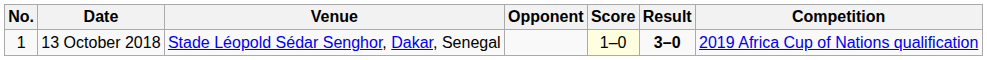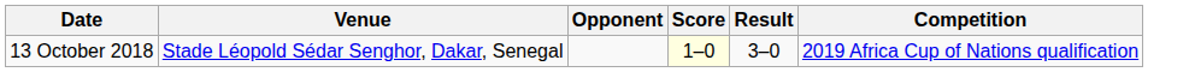 <table class="wikitable sortable">
 <tr>
-<th scope="col">No.</th>
 <th scope="col">Date</th>
 <th scope="col">Venue</th>
 <th scope="col">Opponent</th>
 <th scope="col">Score</th>
 <th scope="col">Result</th>
 <th scope="col">Competition</th>
 </tr>
 <tr>
-<td align="center">1</td>
 <td>13 October 2018</td>
 <td><a href='#'>Stade Léopold Sédar Senghor</a>, <a href='#'>Dakar</a>, Senegal</td>
 <td></td>
 <td align="center" style="background: lightyellow;">1–0</td>
-<td align="center"><strong>3–0</strong></td>
+<td align="center">3–0</td>
 <td><a href='#'>2019 Africa Cup of Nations qualification</a></td>
 </tr>
 </table>
